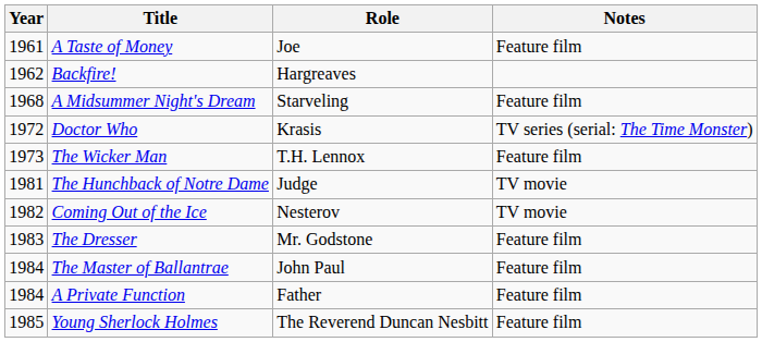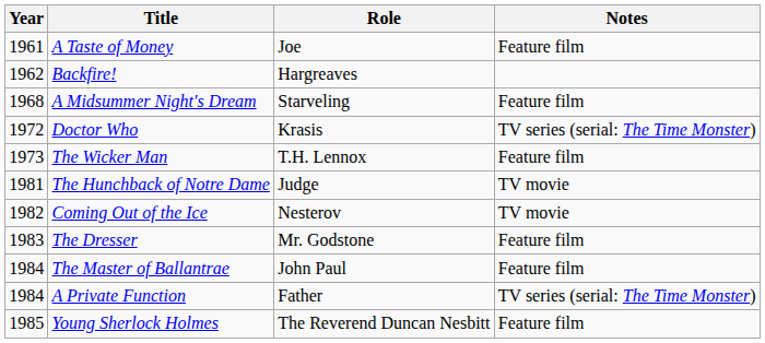 <table class="wikitable">
 <tr>
 <th>Year</th>
 <th>Title</th>
 <th>Role</th>
 <th>Notes</th>
 </tr>
 <tr>
 <td>1961</td>
 <td><em><a href='#'>A Taste of Money</a></em></td>
 <td>Joe</td>
 <td>Feature film</td>
 </tr>
 <tr>
 <td>1962</td>
 <td><em><a href='#'>Backfire!</a></em></td>
 <td>Hargreaves</td>
 <td></td>
 </tr>
 <tr>
 <td>1968</td>
 <td><em><a href='#'>A Midsummer Night's Dream</a></em></td>
 <td>Starveling</td>
 <td>Feature film</td>
 </tr>
 <tr>
 <td>1972</td>
 <td><em><a href='#'>Doctor Who</a></em></td>
 <td>Krasis</td>
 <td>TV series (serial: <em><a href='#'>The Time Monster</a></em>)</td>
 </tr>
 <tr>
 <td>1973</td>
 <td><em><a href='#'>The Wicker Man</a></em></td>
 <td>T.H. Lennox</td>
 <td>Feature film</td>
 </tr>
 <tr>
 <td>1981</td>
 <td><em><a href='#'>The Hunchback of Notre Dame</a></em></td>
 <td>Judge</td>
 <td>TV movie</td>
 </tr>
 <tr>
 <td>1982</td>
 <td><em><a href='#'>Coming Out of the Ice</a></em></td>
 <td>Nesterov</td>
 <td>TV movie</td>
 </tr>
 <tr>
 <td>1983</td>
 <td><em><a href='#'>The Dresser</a></em></td>
 <td>Mr. Godstone</td>
 <td>Feature film</td>
 </tr>
 <tr>
 <td>1984</td>
 <td><em><a href='#'>The Master of Ballantrae</a></em></td>
 <td>John Paul</td>
 <td>Feature film</td>
 </tr>
 <tr>
 <td>1984</td>
 <td><em><a href='#'>A Private Function</a></em></td>
 <td>Father</td>
-<td>Feature film</td>
+<td>TV series (serial: <em><a href='#'>The Time Monster</a></em>)</td>
 </tr>
 <tr>
 <td>1985</td>
 <td><em><a href='#'>Young Sherlock Holmes</a></em></td>
 <td>The Reverend Duncan Nesbitt</td>
 <td>Feature film</td>
 </tr>
 </table>
